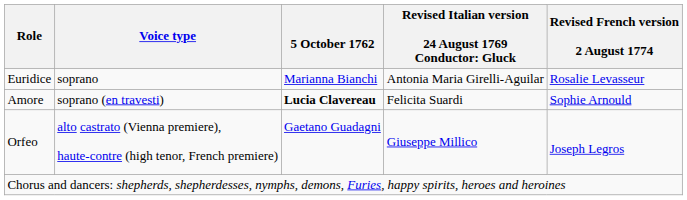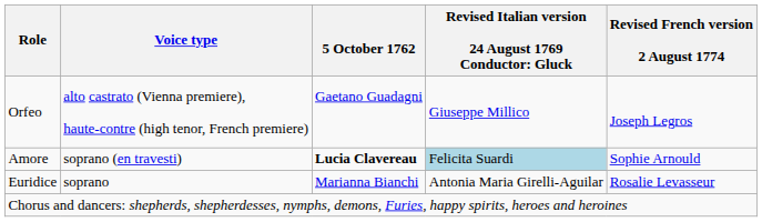 <table class="wikitable">
 <tr>
 <th>Role</th>
 <th><a href='#'>Voice type</a></th>
 <th><br>5 October 1762</th>
 <th>Revised Italian version<br><br>24 August 1769<br>Conductor: Gluck</th>
 <th>Revised French version<br><br>2 August 1774</th>
 </tr>
 <tr>
+<td>Orfeo</td>
+<td><a href='#'>alto</a> <a href='#'>castrato</a> (Vienna premiere),<br><br> <a href='#'>haute-contre</a> (high tenor, French premiere)</td>
+<td><a href='#'>Gaetano Guadagni</a><br> <br> </td>
+<td> <br><a href='#'>Giuseppe Millico</a><br> </td>
+<td> <br> <br><a href='#'>Joseph Legros</a><br> </td>
+</tr>
+<tr>
+<td>Amore</td>
+<td>soprano (<a href='#'>en travesti</a>)</td>
+<td><strong>Lucia Clavereau</strong></td>
+<td style="background: lightblue;">Felicita Suardi</td>
+<td><a href='#'>Sophie Arnould</a></td>
+</tr>
+<tr>
 <td>Euridice</td>
 <td>soprano</td>
 <td><a href='#'>Marianna Bianchi</a></td>
 <td>Antonia Maria Girelli-Aguilar</td>
 <td><a href='#'>Rosalie Levasseur</a></td>
 </tr>
 <tr>
-<td>Amore</td>
-<td>soprano (<a href='#'>en travesti</a>)</td>
-<td><strong>Lucia Clavereau</strong></td>
-<td>Felicita Suardi</td>
-<td><a href='#'>Sophie Arnould</a></td>
-</tr>
-<tr>
-<td>Orfeo</td>
-<td><a href='#'>alto</a> <a href='#'>castrato</a> (Vienna premiere),<br><br> <a href='#'>haute-contre</a> (high tenor, French premiere)</td>
-<td><a href='#'>Gaetano Guadagni</a><br> <br> </td>
-<td> <br><a href='#'>Giuseppe Millico</a><br> </td>
-<td> <br> <br><a href='#'>Joseph Legros</a><br> </td>
-</tr>
-<tr>
 <td colspan="5">Chorus and dancers: <em>shepherds, shepherdesses, nymphs, demons, <a href='#'>Furies</a>, happy spirits, heroes and heroines</em></td>
 </tr>
 </table>
